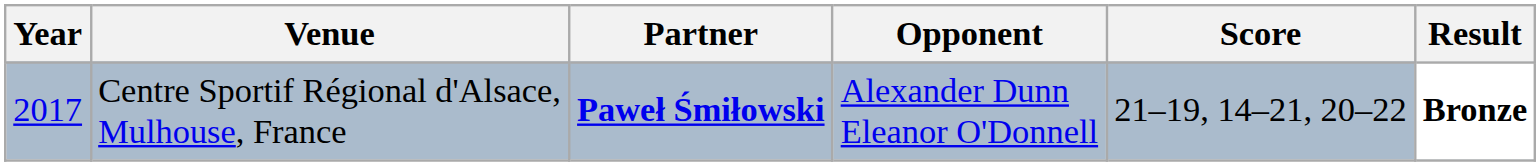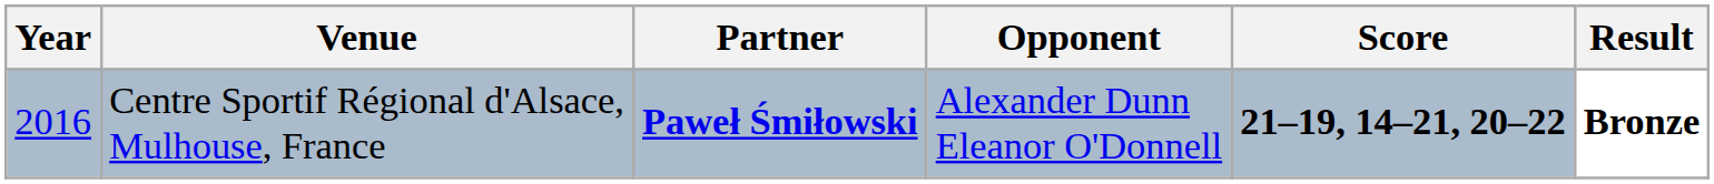 <table class="sortable wikitable" style="font-size: 90%;">
 <tr>
 <th>Year</th>
 <th>Venue</th>
 <th>Partner</th>
 <th>Opponent</th>
 <th>Score</th>
 <th>Result</th>
 </tr>
 <tr style="background:#AABBCC">
-<td align="center"><a href='#'>2017</a></td>
+<td align="center"><a href='#'>2016</a></td>
 <td align="left">Centre Sportif Régional d'Alsace,<br><a href='#'>Mulhouse</a>, France</td>
 <td align="left"><strong> <a href='#'>Paweł Śmiłowski</a></strong></td>
 <td align="left"> <a href='#'>Alexander Dunn</a><br> <a href='#'>Eleanor O'Donnell</a></td>
-<td align="left">21–19, 14–21, 20–22</td>
+<td align="left"><strong>21–19, 14–21, 20–22</strong></td>
 <td style="text-align:left; background:white"> <strong>Bronze</strong></td>
 </tr>
 </table>
